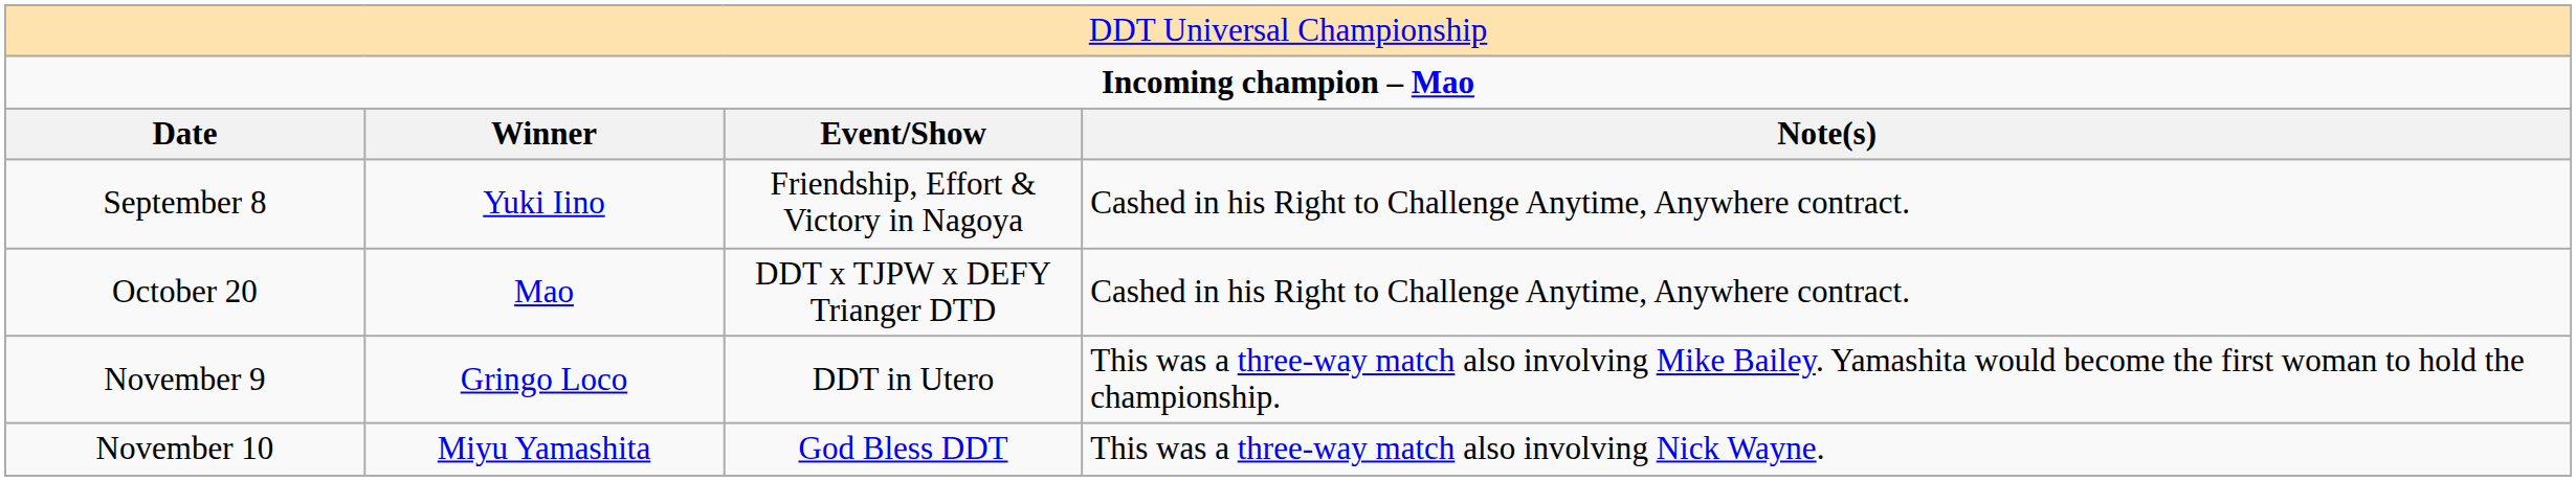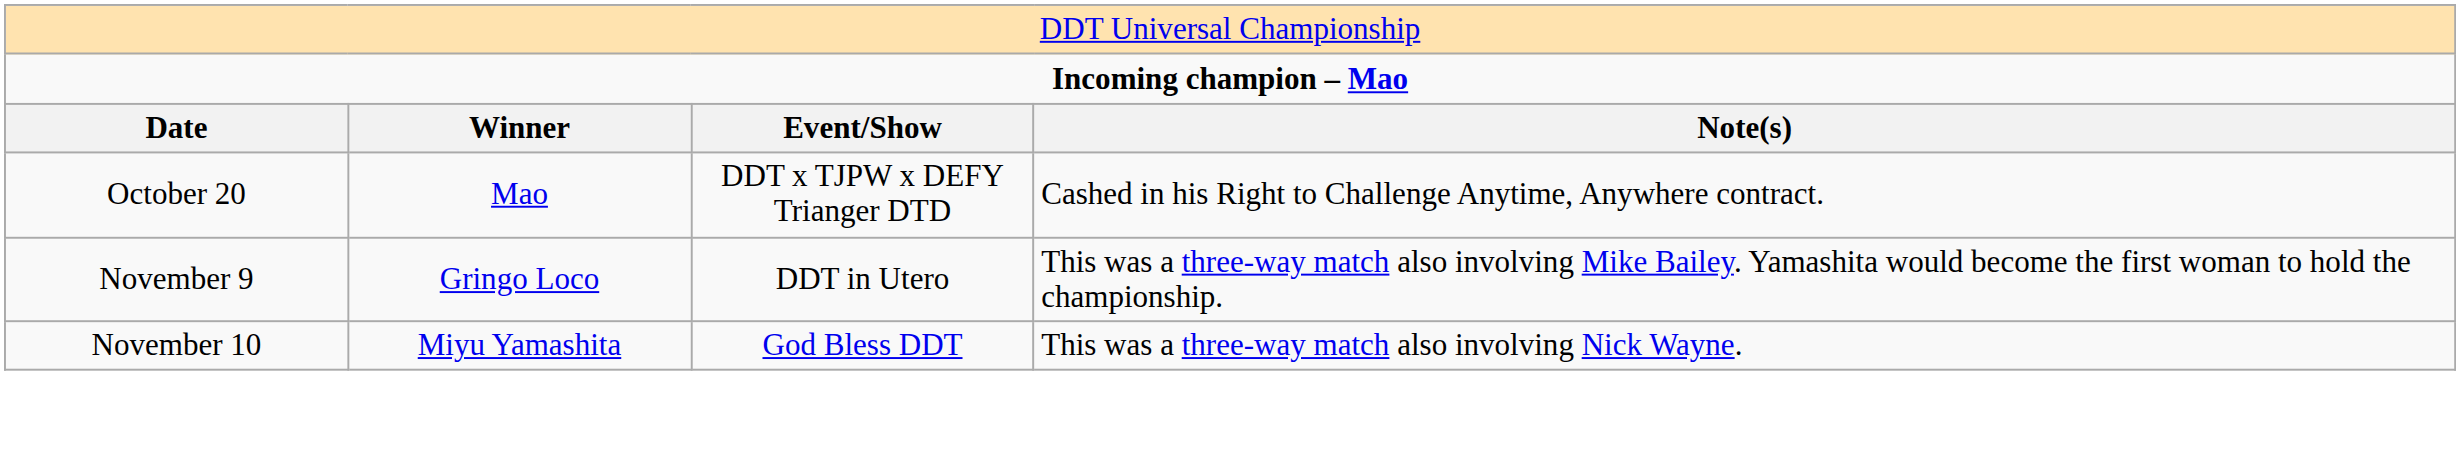 <table class="wikitable" style="text-align:center; width:100%;">
 <tr style="background:#ffe3af;">
 <td colspan="4" style="text-align: center;"><a href='#'>DDT Universal Championship</a></td>
 </tr>
 <tr>
 <td colspan="4" style="text-align: center;"><strong>Incoming champion – <a href='#'>Mao</a></strong></td>
 </tr>
 <tr>
 <th width=14%>Date</th>
 <th width=14%>Winner</th>
 <th width=14%>Event/Show</th>
 <th width=58%>Note(s)</th>
-</tr>
-<tr>
-<td>September 8</td>
-<td><a href='#'>Yuki Iino</a></td>
-<td>Friendship, Effort & Victory in Nagoya</td>
-<td align=left>Cashed in his Right to Challenge Anytime, Anywhere contract.</td>
 </tr>
 <tr>
 <td>October 20</td>
 <td><a href='#'>Mao</a></td>
 <td>DDT x TJPW x DEFY Trianger DTD</td>
 <td align=left>Cashed in his Right to Challenge Anytime, Anywhere contract.</td>
 </tr>
 <tr>
 <td>November 9</td>
 <td><a href='#'>Gringo Loco</a></td>
 <td>DDT in Utero</td>
 <td align=left>This was a <a href='#'>three-way match</a> also involving <a href='#'>Mike Bailey</a>. Yamashita would become the first woman to hold the championship.</td>
 </tr>
 <tr>
 <td>November 10</td>
 <td><a href='#'>Miyu Yamashita</a></td>
 <td><a href='#'>God Bless DDT</a></td>
 <td align=left>This was a <a href='#'>three-way match</a> also involving <a href='#'>Nick Wayne</a>.</td>
 </tr>
 </table>
